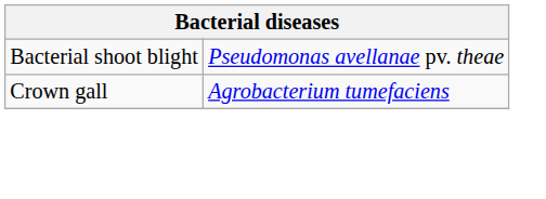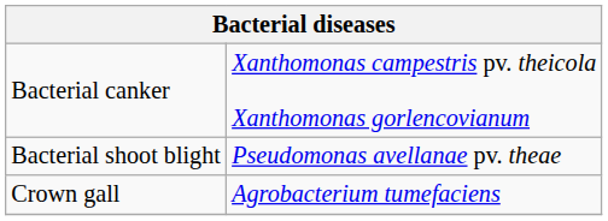 <table class="wikitable" style="clear">
 <tr>
 <th colspan=2><strong>Bacterial diseases</strong><br></th>
+</tr>
+<tr>
+<td>Bacterial canker</td>
+<td><em><a href='#'>Xanthomonas campestris</a></em> pv. <em>theicola</em> <br><br><em><a href='#'>Xanthomonas gorlencovianum</a></em></td>
 </tr>
 <tr>
 <td>Bacterial shoot blight</td>
 <td><em><a href='#'>Pseudomonas avellanae</a></em> pv. <em>theae</em></td>
 </tr>
 <tr>
 <td>Crown gall</td>
 <td><em><a href='#'>Agrobacterium tumefaciens</a></em></td>
 </tr>
 <tr>
 </tr>
 </table>
